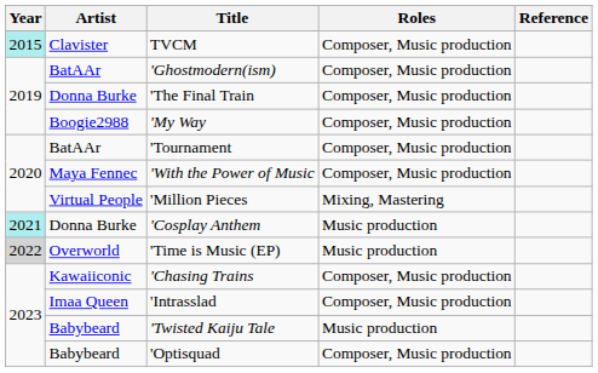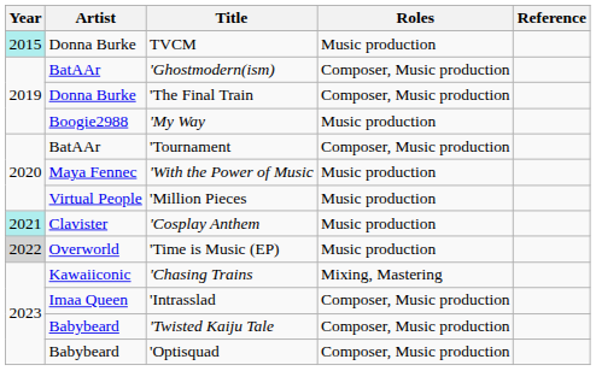 <table class="wikitable sortable">
 <tr>
 <th style="background-color:#f2f2f2;">Year</th>
 <th style="background-color:#f2f2f2;">Artist</th>
 <th style="background-color:#f2f2f2;">Title</th>
 <th style="background-color:#f2f2f2;">Roles</th>
 <th style="background-color:#f2f2f2;">Reference</th>
 </tr>
 <tr>
 <td style="background: paleturquoise;">2015</td>
-<td><a href='#'>Clavister</a></td>
+<td>Donna Burke</td>
 <td>TVCM</td>
-<td>Composer, Music production</td>
+<td>Music production</td>
 <td></td>
 </tr>
 <tr>
 <td rowspan="3">2019</td>
 <td><a href='#'>BatAAr</a></td>
 <td><em>'Ghostmodern(ism)<strong></td>
 <td>Composer, Music production</td>
 <td></td>
 </tr>
 <tr>
 <td><a href='#'>Donna Burke</a></td>
 <td></em>'The Final Train</strong></td>
 <td>Composer, Music production</td>
 <td></td>
 </tr>
 <tr>
 <td><a href='#'>Boogie2988</a></td>
 <td><em>'My Way<strong></td>
-<td>Composer, Music production</td>
+<td>Music production</td>
 <td></td>
 </tr>
 <tr>
 <td rowspan="3">2020</td>
 <td>BatAAr</td>
 <td></em>'Tournament</strong></td>
 <td>Composer, Music production</td>
 <td></td>
 </tr>
 <tr>
 <td><a href='#'>Maya Fennec</a></td>
 <td><em>'With the Power of Music<strong></td>
-<td>Composer, Music production</td>
+<td>Music production</td>
 <td></td>
 </tr>
 <tr>
 <td><a href='#'>Virtual People</a></td>
 <td></em>'Million Pieces</strong></td>
-<td>Mixing, Mastering</td>
+<td>Music production</td>
 <td></td>
 </tr>
 <tr>
 <td style="background: paleturquoise;">2021</td>
-<td>Donna Burke</td>
+<td><a href='#'>Clavister</a></td>
 <td><em>'Cosplay Anthem<strong></td>
 <td>Music production</td>
 <td></td>
 </tr>
 <tr>
 <td style="background: lightgrey;">2022</td>
 <td><a href='#'>Overworld</a></td>
 <td></em>'Time is Music</strong> (EP)</td>
 <td>Music production</td>
 <td></td>
 </tr>
 <tr>
 <td rowspan="4">2023</td>
 <td><a href='#'>Kawaiiconic</a></td>
 <td><em>'Chasing Trains<strong></td>
-<td>Composer, Music production</td>
+<td>Mixing, Mastering</td>
 <td></td>
 </tr>
 <tr>
 <td><a href='#'>Imaa Queen</a></td>
 <td></em>'Intrasslad</strong></td>
 <td>Composer, Music production</td>
 <td></td>
 </tr>
 <tr>
 <td><a href='#'>Babybeard</a></td>
 <td><em>'Twisted Kaiju Tale<strong></td>
-<td>Music production</td>
+<td>Composer, Music production</td>
 <td></td>
 </tr>
 <tr>
 <td>Babybeard</td>
 <td></em>'Optisquad</strong></td>
 <td>Composer, Music production</td>
 <td></td>
 </tr>
 </table>
